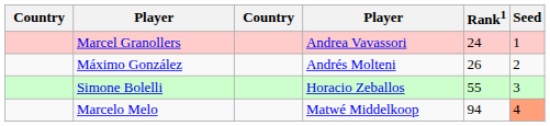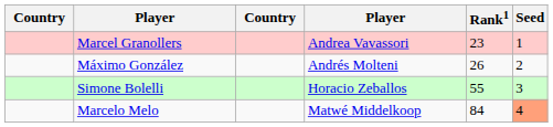 <table class="sortable wikitable">
 <tr>
 <th width="70">Country</th>
 <th width="175">Player</th>
 <th width="70">Country</th>
 <th width="175">Player</th>
 <th>Rank<sup>1</sup></th>
 <th>Seed</th>
 </tr>
 <tr bgcolor=#fcc>
 <td></td>
 <td><a href='#'>Marcel Granollers</a></td>
 <td></td>
 <td><a href='#'>Andrea Vavassori</a></td>
-<td>24</td>
+<td>23</td>
 <td>1</td>
 </tr>
 <tr>
 <td></td>
 <td><a href='#'>Máximo González</a></td>
 <td></td>
 <td><a href='#'>Andrés Molteni</a></td>
 <td>26</td>
 <td>2</td>
 </tr>
 <tr bgcolor=#cfc>
 <td></td>
 <td><a href='#'>Simone Bolelli</a></td>
 <td></td>
 <td><a href='#'>Horacio Zeballos</a></td>
 <td>55</td>
 <td>3</td>
 </tr>
 <tr>
 <td></td>
 <td><a href='#'>Marcelo Melo</a></td>
 <td></td>
 <td><a href='#'>Matwé Middelkoop</a></td>
-<td>94</td>
+<td>84</td>
 <td style="background: lightsalmon;">4</td>
 </tr>
 </table>
